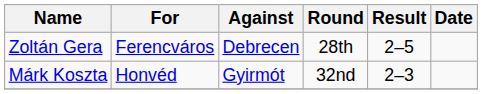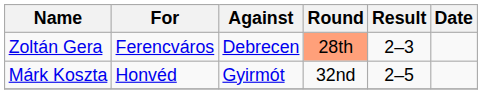 <table class="wikitable sortable" style="white-space:nowrap;">
 <tr>
 <th>Name</th>
 <th>For</th>
 <th>Against</th>
 <th>Round</th>
 <th>Result</th>
 <th>Date</th>
 </tr>
 <tr>
 <td> <a href='#'>Zoltán Gera</a></td>
 <td><a href='#'>Ferencváros</a></td>
 <td><a href='#'>Debrecen</a></td>
-<td align=center>28th</td>
-<td align=center>2–5</td>
+<td align=center style="background: lightsalmon;">28th</td>
+<td align=center>2–3</td>
 <td></td>
 </tr>
 <tr>
 <td> <a href='#'>Márk Koszta</a></td>
 <td><a href='#'>Honvéd</a></td>
 <td><a href='#'>Gyirmót</a></td>
 <td align=center>32nd</td>
-<td align=center>2–3</td>
+<td align=center>2–5</td>
 <td></td>
 </tr>
 <tr>
 </tr>
 </table>
